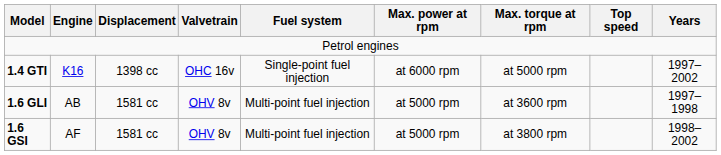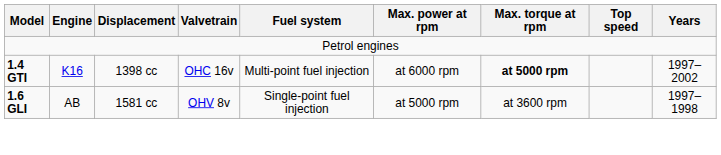 <table class="wikitable" style="text-align:center; font-size:91%;">
 <tr>
 <th>Model</th>
 <th>Engine</th>
 <th>Displacement</th>
 <th>Valvetrain</th>
 <th>Fuel system</th>
 <th>Max. power at rpm</th>
 <th>Max. torque at rpm</th>
 <th>Top speed</th>
 <th>Years</th>
 </tr>
 <tr>
 <td colspan="9">Petrol engines</td>
 </tr>
 <tr>
 <td align="left"><strong>1.4 GTI</strong></td>
 <td><a href='#'>K16</a></td>
 <td>1398 cc</td>
 <td><a href='#'>OHC</a> 16v</td>
-<td>Single-point fuel injection</td>
+<td>Multi-point fuel injection</td>
 <td> at 6000 rpm</td>
-<td> at 5000 rpm</td>
+<td><strong> at 5000 rpm</strong></td>
 <td></td>
 <td>1997–2002</td>
 </tr>
 <tr>
 <td align="left"><strong>1.6 GLI</strong></td>
 <td>AB</td>
 <td>1581 cc</td>
 <td><a href='#'>OHV</a> 8v</td>
-<td>Multi-point fuel injection</td>
+<td>Single-point fuel injection</td>
 <td> at 5000 rpm</td>
 <td> at 3600 rpm</td>
 <td></td>
 <td>1997–1998</td>
 </tr>
-<tr>
-<td align="left"><strong>1.6 GSI</strong></td>
-<td>AF</td>
-<td>1581 cc</td>
-<td><a href='#'>OHV</a> 8v</td>
-<td>Multi-point fuel injection</td>
-<td> at 5000 rpm</td>
-<td> at 3800 rpm</td>
-<td></td>
-<td>1998–2002</td>
-</tr>
 </table>
